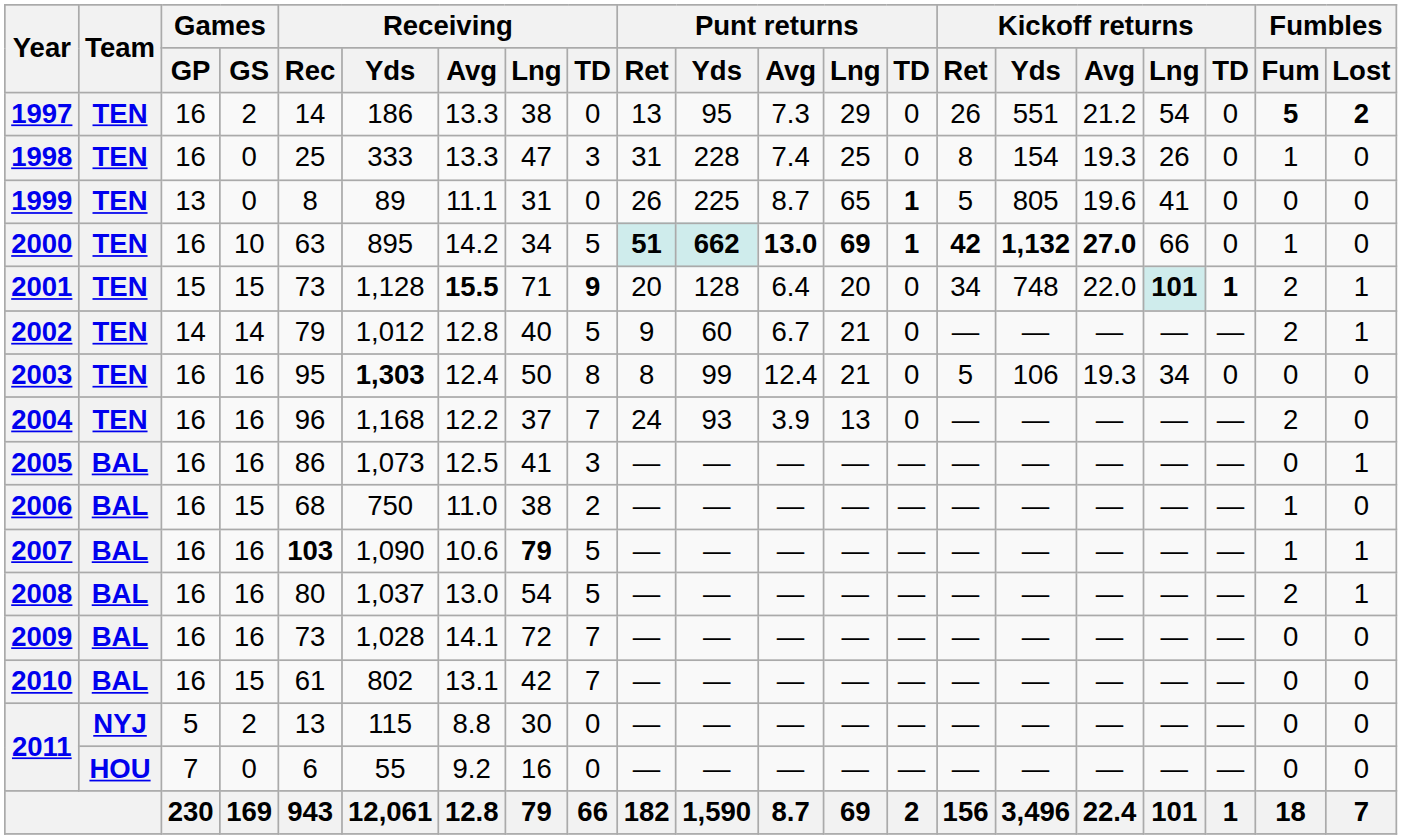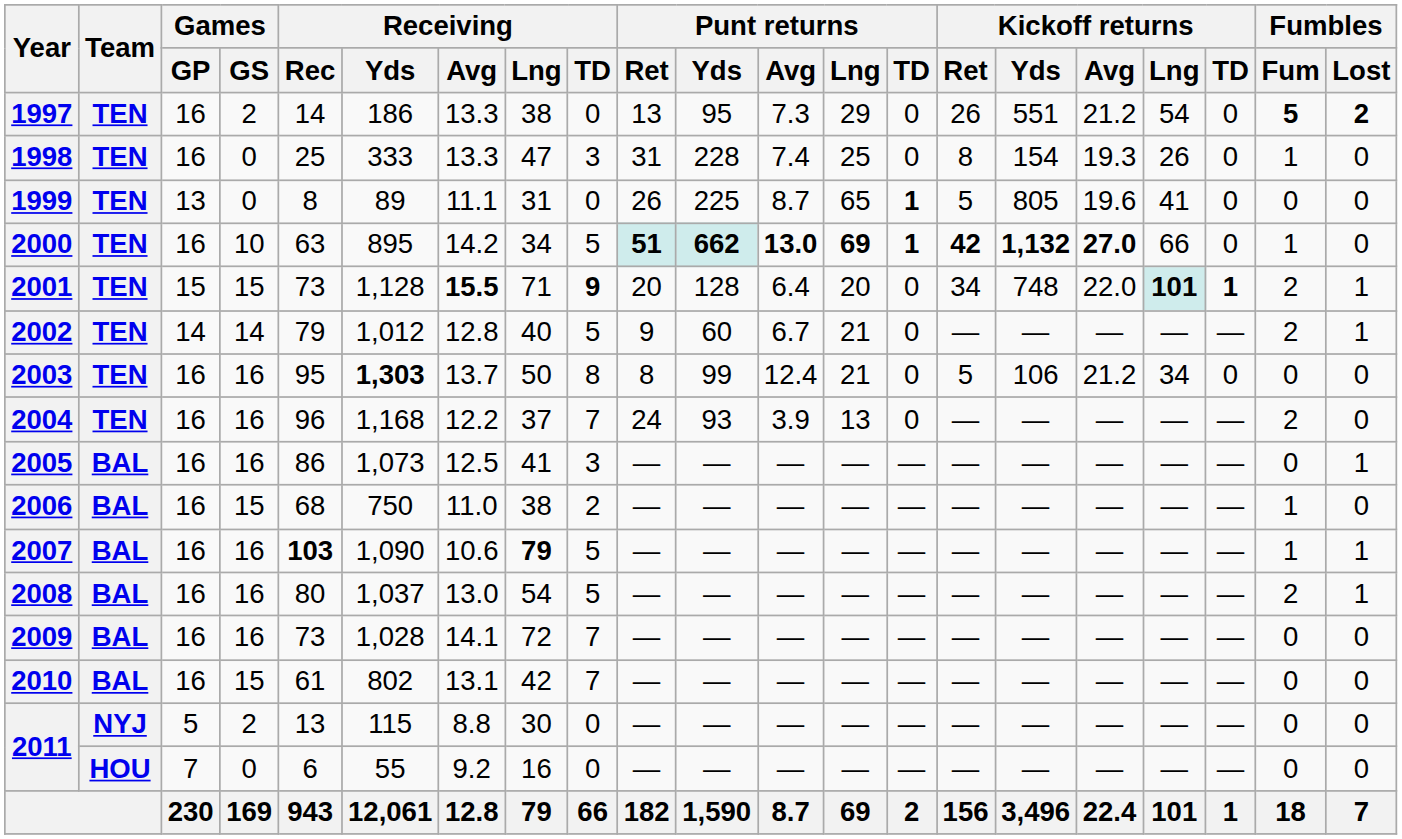 <table class="wikitable" style="text-align:center;">
 <tr>
 <th rowspan="2">Year</th>
 <th rowspan="2">Team</th>
 <th colspan="2">Games</th>
 <th colspan="5">Receiving</th>
 <th colspan="5">Punt returns</th>
 <th colspan="5">Kickoff returns</th>
 <th colspan="2">Fumbles</th>
 </tr>
 <tr>
 <th>GP</th>
 <th>GS</th>
 <th>Rec</th>
 <th>Yds</th>
 <th>Avg</th>
 <th>Lng</th>
 <th>TD</th>
 <th>Ret</th>
 <th>Yds</th>
 <th>Avg</th>
 <th>Lng</th>
 <th>TD</th>
 <th>Ret</th>
 <th>Yds</th>
 <th>Avg</th>
 <th>Lng</th>
 <th>TD</th>
 <th>Fum</th>
 <th>Lost</th>
 </tr>
 <tr>
 <th><a href='#'>1997</a></th>
 <th><a href='#'>TEN</a></th>
 <td>16</td>
 <td>2</td>
 <td>14</td>
 <td>186</td>
 <td>13.3</td>
 <td>38</td>
 <td>0</td>
 <td>13</td>
 <td>95</td>
 <td>7.3</td>
 <td>29</td>
 <td>0</td>
 <td>26</td>
 <td>551</td>
 <td>21.2</td>
 <td>54</td>
 <td>0</td>
 <td><strong>5</strong></td>
 <td><strong>2</strong></td>
 </tr>
 <tr>
 <th><a href='#'>1998</a></th>
 <th><a href='#'>TEN</a></th>
 <td>16</td>
 <td>0</td>
 <td>25</td>
 <td>333</td>
 <td>13.3</td>
 <td>47</td>
 <td>3</td>
 <td>31</td>
 <td>228</td>
 <td>7.4</td>
 <td>25</td>
 <td>0</td>
 <td>8</td>
 <td>154</td>
 <td>19.3</td>
 <td>26</td>
 <td>0</td>
 <td>1</td>
 <td>0</td>
 </tr>
 <tr>
 <th><a href='#'>1999</a></th>
 <th><a href='#'>TEN</a></th>
 <td>13</td>
 <td>0</td>
 <td>8</td>
 <td>89</td>
 <td>11.1</td>
 <td>31</td>
 <td>0</td>
 <td>26</td>
 <td>225</td>
 <td>8.7</td>
 <td>65</td>
 <td><strong>1</strong></td>
 <td>5</td>
 <td>805</td>
 <td>19.6</td>
 <td>41</td>
 <td>0</td>
 <td>0</td>
 <td>0</td>
 </tr>
 <tr>
 <th><a href='#'>2000</a></th>
 <th><a href='#'>TEN</a></th>
 <td>16</td>
 <td>10</td>
 <td>63</td>
 <td>895</td>
 <td>14.2</td>
 <td>34</td>
 <td>5</td>
 <td style="background:#cfecec;"><strong>51</strong></td>
 <td style="background:#cfecec;"><strong>662</strong></td>
 <td><strong>13.0</strong></td>
 <td><strong>69</strong></td>
 <td><strong>1</strong></td>
 <td><strong>42</strong></td>
 <td><strong>1,132</strong></td>
 <td><strong>27.0</strong></td>
 <td>66</td>
 <td>0</td>
 <td>1</td>
 <td>0</td>
 </tr>
 <tr>
 <th><a href='#'>2001</a></th>
 <th><a href='#'>TEN</a></th>
 <td>15</td>
 <td>15</td>
 <td>73</td>
 <td>1,128</td>
 <td><strong>15.5</strong></td>
 <td>71</td>
 <td><strong>9</strong></td>
 <td>20</td>
 <td>128</td>
 <td>6.4</td>
 <td>20</td>
 <td>0</td>
 <td>34</td>
 <td>748</td>
 <td>22.0</td>
 <td style="background:#cfecec;"><strong>101</strong></td>
 <td><strong>1</strong></td>
 <td>2</td>
 <td>1</td>
 </tr>
 <tr>
 <th><a href='#'>2002</a></th>
 <th><a href='#'>TEN</a></th>
 <td>14</td>
 <td>14</td>
 <td>79</td>
 <td>1,012</td>
 <td>12.8</td>
 <td>40</td>
 <td>5</td>
 <td>9</td>
 <td>60</td>
 <td>6.7</td>
 <td>21</td>
 <td>0</td>
 <td>—</td>
 <td>—</td>
 <td>—</td>
 <td>—</td>
 <td>—</td>
 <td>2</td>
 <td>1</td>
 </tr>
 <tr>
 <th><a href='#'>2003</a></th>
 <th><a href='#'>TEN</a></th>
 <td>16</td>
 <td>16</td>
 <td>95</td>
 <td><strong>1,303</strong></td>
-<td>12.4</td>
+<td>13.7</td>
 <td>50</td>
 <td>8</td>
 <td>8</td>
 <td>99</td>
 <td>12.4</td>
 <td>21</td>
 <td>0</td>
 <td>5</td>
 <td>106</td>
-<td>19.3</td>
+<td>21.2</td>
 <td>34</td>
 <td>0</td>
 <td>0</td>
 <td>0</td>
 </tr>
 <tr>
 <th><a href='#'>2004</a></th>
 <th><a href='#'>TEN</a></th>
 <td>16</td>
 <td>16</td>
 <td>96</td>
 <td>1,168</td>
 <td>12.2</td>
 <td>37</td>
 <td>7</td>
 <td>24</td>
 <td>93</td>
 <td>3.9</td>
 <td>13</td>
 <td>0</td>
 <td>—</td>
 <td>—</td>
 <td>—</td>
 <td>—</td>
 <td>—</td>
 <td>2</td>
 <td>0</td>
 </tr>
 <tr>
 <th><a href='#'>2005</a></th>
 <th><a href='#'>BAL</a></th>
 <td>16</td>
 <td>16</td>
 <td>86</td>
 <td>1,073</td>
 <td>12.5</td>
 <td>41</td>
 <td>3</td>
 <td>—</td>
 <td>—</td>
 <td>—</td>
 <td>—</td>
 <td>—</td>
 <td>—</td>
 <td>—</td>
 <td>—</td>
 <td>—</td>
 <td>—</td>
 <td>0</td>
 <td>1</td>
 </tr>
 <tr>
 <th><a href='#'>2006</a></th>
 <th><a href='#'>BAL</a></th>
 <td>16</td>
 <td>15</td>
 <td>68</td>
 <td>750</td>
 <td>11.0</td>
 <td>38</td>
 <td>2</td>
 <td>—</td>
 <td>—</td>
 <td>—</td>
 <td>—</td>
 <td>—</td>
 <td>—</td>
 <td>—</td>
 <td>—</td>
 <td>—</td>
 <td>—</td>
 <td>1</td>
 <td>0</td>
 </tr>
 <tr>
 <th><a href='#'>2007</a></th>
 <th><a href='#'>BAL</a></th>
 <td>16</td>
 <td>16</td>
 <td><strong>103</strong></td>
 <td>1,090</td>
 <td>10.6</td>
 <td><strong>79</strong></td>
 <td>5</td>
 <td>—</td>
 <td>—</td>
 <td>—</td>
 <td>—</td>
 <td>—</td>
 <td>—</td>
 <td>—</td>
 <td>—</td>
 <td>—</td>
 <td>—</td>
 <td>1</td>
 <td>1</td>
 </tr>
 <tr>
 <th><a href='#'>2008</a></th>
 <th><a href='#'>BAL</a></th>
 <td>16</td>
 <td>16</td>
 <td>80</td>
 <td>1,037</td>
 <td>13.0</td>
 <td>54</td>
 <td>5</td>
 <td>—</td>
 <td>—</td>
 <td>—</td>
 <td>—</td>
 <td>—</td>
 <td>—</td>
 <td>—</td>
 <td>—</td>
 <td>—</td>
 <td>—</td>
 <td>2</td>
 <td>1</td>
 </tr>
 <tr>
 <th><a href='#'>2009</a></th>
 <th><a href='#'>BAL</a></th>
 <td>16</td>
 <td>16</td>
 <td>73</td>
 <td>1,028</td>
 <td>14.1</td>
 <td>72</td>
 <td>7</td>
 <td>—</td>
 <td>—</td>
 <td>—</td>
 <td>—</td>
 <td>—</td>
 <td>—</td>
 <td>—</td>
 <td>—</td>
 <td>—</td>
 <td>—</td>
 <td>0</td>
 <td>0</td>
 </tr>
 <tr>
 <th><a href='#'>2010</a></th>
 <th><a href='#'>BAL</a></th>
 <td>16</td>
 <td>15</td>
 <td>61</td>
 <td>802</td>
 <td>13.1</td>
 <td>42</td>
 <td>7</td>
 <td>—</td>
 <td>—</td>
 <td>—</td>
 <td>—</td>
 <td>—</td>
 <td>—</td>
 <td>—</td>
 <td>—</td>
 <td>—</td>
 <td>—</td>
 <td>0</td>
 <td>0</td>
 </tr>
 <tr>
 <th rowspan="2"><a href='#'>2011</a></th>
 <th><a href='#'>NYJ</a></th>
 <td>5</td>
 <td>2</td>
 <td>13</td>
 <td>115</td>
 <td>8.8</td>
 <td>30</td>
 <td>0</td>
 <td>—</td>
 <td>—</td>
 <td>—</td>
 <td>—</td>
 <td>—</td>
 <td>—</td>
 <td>—</td>
 <td>—</td>
 <td>—</td>
 <td>—</td>
 <td>0</td>
 <td>0</td>
 </tr>
 <tr>
 <th><a href='#'>HOU</a></th>
 <td>7</td>
 <td>0</td>
 <td>6</td>
 <td>55</td>
 <td>9.2</td>
 <td>16</td>
 <td>0</td>
 <td>—</td>
 <td>—</td>
 <td>—</td>
 <td>—</td>
 <td>—</td>
 <td>—</td>
 <td>—</td>
 <td>—</td>
 <td>—</td>
 <td>—</td>
 <td>0</td>
 <td>0</td>
 </tr>
 <tr>
 <th colspan="2"></th>
 <th>230</th>
 <th>169</th>
 <th>943</th>
 <th>12,061</th>
 <th>12.8</th>
 <th>79</th>
 <th>66</th>
 <th>182</th>
 <th>1,590</th>
 <th>8.7</th>
 <th>69</th>
 <th>2</th>
 <th>156</th>
 <th>3,496</th>
 <th>22.4</th>
 <th>101</th>
 <th>1</th>
 <th>18</th>
 <th>7</th>
 </tr>
 </table>
